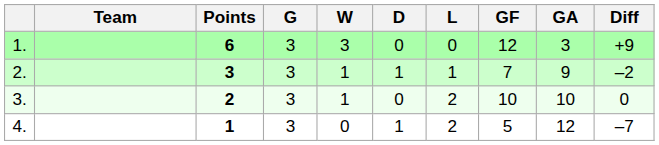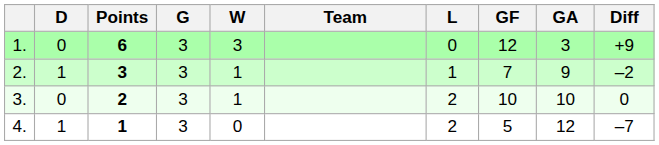 <table class=wikitable style="text-align:center">
 <tr bgcolor="#DCDCDC">
 <th width="25"></th>
-<th width="200">Team</th>
+<th width="60">D</th>
 <th width="60">Points</th>
 <th width="60">G</th>
 <th width="60">W</th>
-<th width="60">D</th>
+<th width="200">Team</th>
 <th width="60">L</th>
 <th width="60">GF</th>
 <th width="60">GA</th>
 <th width="60">Diff</th>
 </tr>
 <tr bgcolor=#AAFFAA>
 <td>1.</td>
-<td align=left></td>
+<td>0</td>
 <td><strong>6</strong></td>
 <td>3</td>
 <td>3</td>
-<td>0</td>
+<td align=left></td>
 <td>0</td>
 <td>12</td>
 <td>3</td>
 <td>+9</td>
 </tr>
 <tr bgcolor=#CCFFCC>
 <td>2.</td>
-<td align=left></td>
+<td>1</td>
 <td><strong>3</strong></td>
 <td>3</td>
 <td>1</td>
-<td>1</td>
+<td align=left></td>
 <td>1</td>
 <td>7</td>
 <td>9</td>
 <td>–2</td>
 </tr>
 <tr bgcolor=#EEFFEE>
 <td>3.</td>
-<td align=left></td>
+<td>0</td>
 <td><strong>2</strong></td>
 <td>3</td>
 <td>1</td>
-<td>0</td>
+<td align=left></td>
 <td>2</td>
 <td>10</td>
 <td>10</td>
 <td>0</td>
 </tr>
 <tr bgcolor=#FFFFFF>
 <td>4.</td>
-<td align=left></td>
+<td>1</td>
 <td><strong>1</strong></td>
 <td>3</td>
 <td>0</td>
-<td>1</td>
+<td align=left></td>
 <td>2</td>
 <td>5</td>
 <td>12</td>
 <td>–7</td>
 </tr>
 </table>
